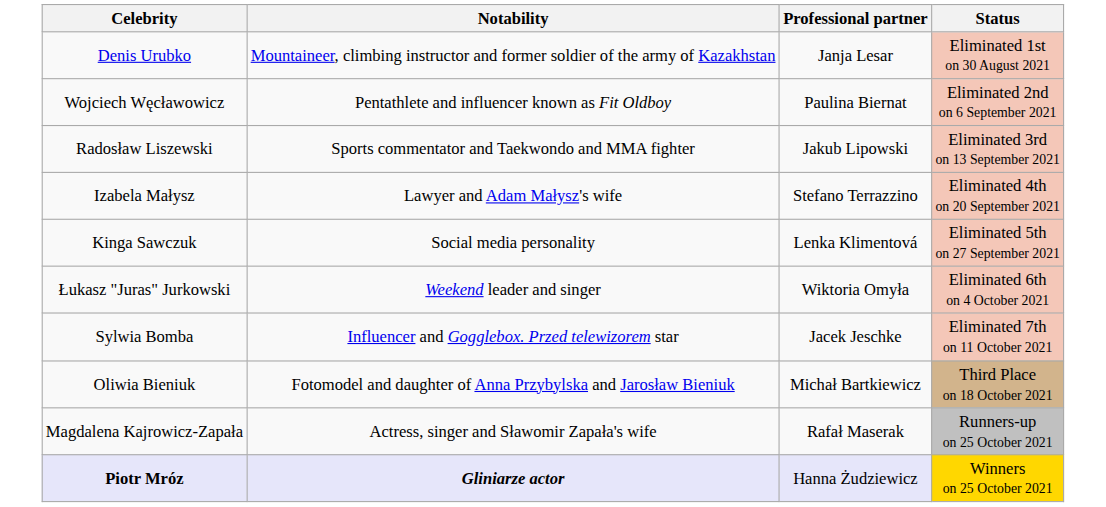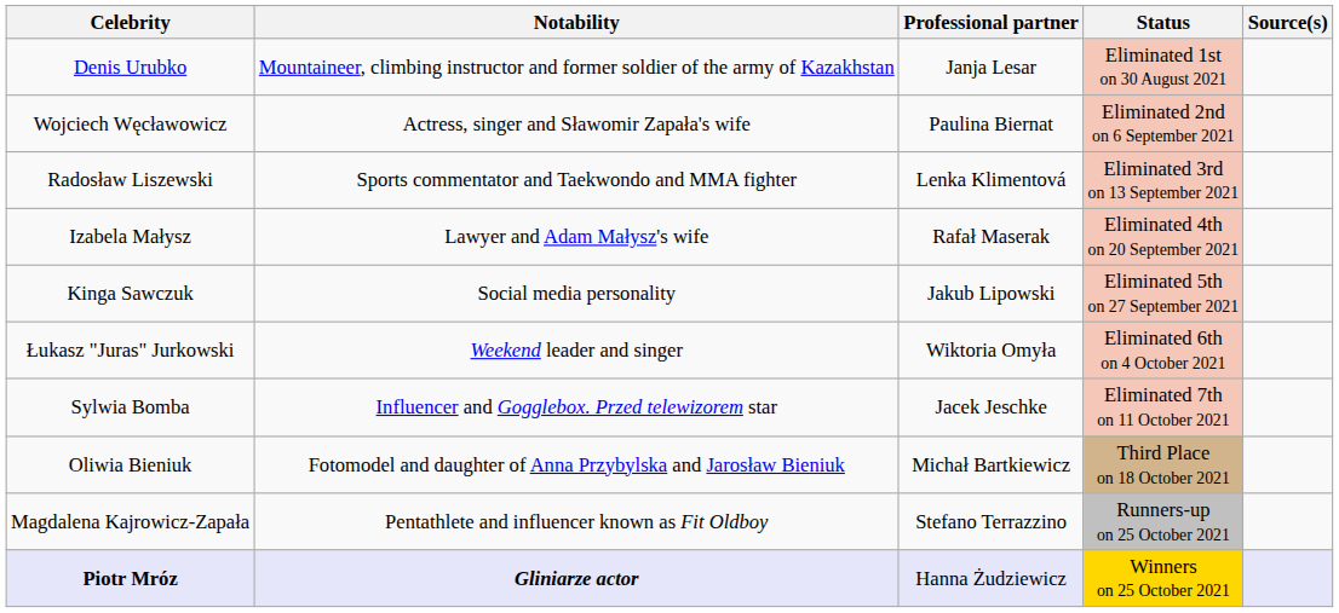 <table class="wikitable plainrowheaders sortable" style="margin:auto; text-align:center; font-size:95%;">
 <tr>
 <th scope="col">Celebrity</th>
 <th scope="col">Notability</th>
 <th scope="col">Professional partner</th>
 <th scope="col">Status</th>
+<th scope="col">Source(s)</th>
 </tr>
 <tr>
 <td scope="row"><a href='#'>Denis Urubko</a></td>
 <td><a href='#'>Mountaineer</a>, climbing instructor and former soldier of the army of <a href='#'>Kazakhstan</a></td>
 <td>Janja Lesar</td>
 <td style="background:#f4c7b8;">Eliminated 1st<br><small>on 30 August 2021</small></td>
+<td></td>
 </tr>
 <tr>
 <td scope="row">Wojciech Węcławowicz</td>
-<td>Pentathlete and influencer known as <em>Fit Oldboy</em></td>
+<td>Actress, singer and Sławomir Zapała's wife</td>
 <td>Paulina Biernat</td>
 <td style="background:#f4c7b8;">Eliminated 2nd<br><small>on 6 September 2021</small></td>
+<td></td>
 </tr>
 <tr>
 <td scope="row">Radosław Liszewski</td>
 <td>Sports commentator and Taekwondo and MMA fighter</td>
-<td>Jakub Lipowski</td>
+<td>Lenka Klimentová</td>
 <td style="background:#f4c7b8;">Eliminated 3rd<br><small>on 13 September 2021</small></td>
+<td></td>
 </tr>
 <tr>
 <td scope="row">Izabela Małysz</td>
 <td>Lawyer and <a href='#'>Adam Małysz</a>'s wife</td>
-<td>Stefano Terrazzino</td>
+<td>Rafał Maserak</td>
 <td style="background:#f4c7b8;">Eliminated 4th<br><small>on 20 September 2021</small></td>
+<td></td>
 </tr>
 <tr>
 <td scope="row">Kinga Sawczuk</td>
 <td>Social media personality</td>
-<td>Lenka Klimentová</td>
+<td>Jakub Lipowski</td>
 <td style="background:#f4c7b8;">Eliminated 5th<br><small>on 27 September 2021</small></td>
+<td></td>
 </tr>
 <tr>
 <td scope="row">Łukasz "Juras" Jurkowski</td>
 <td><em><a href='#'>Weekend</a></em> leader and singer</td>
 <td>Wiktoria Omyła</td>
 <td style="background:#f4c7b8;">Eliminated 6th<br><small>on 4 October 2021</small></td>
+<td></td>
 </tr>
 <tr>
 <td scope="row">Sylwia Bomba</td>
 <td><a href='#'>Influencer</a> and <em><a href='#'>Gogglebox. Przed telewizorem</a></em> star</td>
 <td>Jacek Jeschke</td>
 <td style="background:#f4c7b8;">Eliminated 7th<br><small>on 11 October 2021</small></td>
+<td></td>
 </tr>
 <tr>
 <td scope="row">Oliwia Bieniuk</td>
 <td>Fotomodel and daughter of <a href='#'>Anna Przybylska</a> and <a href='#'>Jarosław Bieniuk</a></td>
 <td>Michał Bartkiewicz</td>
 <td style="background:tan;">Third Place<br><small>on 18 October 2021</small></td>
+<td></td>
 </tr>
 <tr>
 <td scope="row">Magdalena Kajrowicz-Zapała</td>
-<td>Actress, singer and Sławomir Zapała's wife</td>
-<td>Rafał Maserak</td>
+<td>Pentathlete and influencer known as <em>Fit Oldboy</em></td>
+<td>Stefano Terrazzino</td>
 <td align="center" style="background:silver">Runners-up<br><small>on 25 October 2021</small></td>
+<td></td>
 </tr>
 <tr>
 <td style="background:lavender;"><strong>Piotr Mróz</strong></td>
 <td style="background:lavender;"><strong><em>Gliniarze<em> actor<strong></td>
 <td style="background:lavender;"></strong>Hanna Żudziewicz<strong></td>
 <td style="background:gold"></strong>Winners<br><small>on 25 October 2021</small><strong></td>
+<td style="background:lavender;"></td>
 </tr>
 </table>
